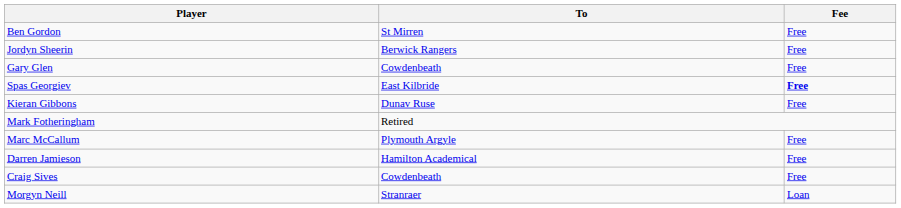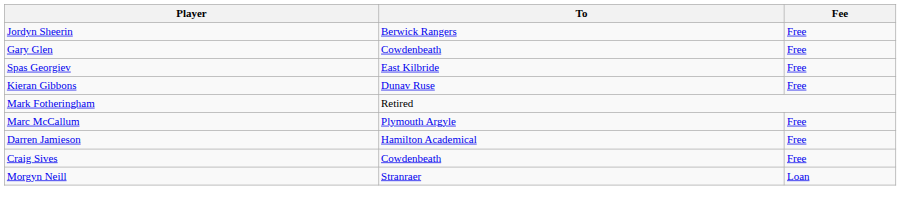 <table class="wikitable" style="text-align:center; font-size:95%;width:98%; text-align:left">
 <tr>
 <th>Player</th>
 <th>To</th>
 <th>Fee</th>
-</tr>
-<tr>
-<td> <a href='#'>Ben Gordon</a></td>
-<td> <a href='#'>St Mirren</a></td>
-<td><a href='#'>Free</a></td>
 </tr>
 <tr>
 <td> <a href='#'>Jordyn Sheerin</a></td>
 <td> <a href='#'>Berwick Rangers</a></td>
 <td><a href='#'>Free</a></td>
 </tr>
 <tr>
 <td> <a href='#'>Gary Glen</a></td>
 <td> <a href='#'>Cowdenbeath</a></td>
 <td><a href='#'>Free</a></td>
 </tr>
 <tr>
 <td> <a href='#'>Spas Georgiev</a></td>
 <td> <a href='#'>East Kilbride</a></td>
-<td><strong><a href='#'>Free</a></strong></td>
+<td><a href='#'>Free</a></td>
 </tr>
 <tr>
 <td> <a href='#'>Kieran Gibbons</a></td>
 <td> <a href='#'>Dunav Ruse</a></td>
 <td><a href='#'>Free</a></td>
 </tr>
 <tr>
 <td> <a href='#'>Mark Fotheringham</a></td>
 <td colspan=2>Retired</td>
 </tr>
 <tr>
 <td> <a href='#'>Marc McCallum</a></td>
 <td> <a href='#'>Plymouth Argyle</a></td>
 <td><a href='#'>Free</a></td>
 </tr>
 <tr>
 <td> <a href='#'>Darren Jamieson</a></td>
 <td> <a href='#'>Hamilton Academical</a></td>
 <td><a href='#'>Free</a></td>
 </tr>
 <tr>
 <td> <a href='#'>Craig Sives</a></td>
 <td> <a href='#'>Cowdenbeath</a></td>
 <td><a href='#'>Free</a></td>
 </tr>
 <tr>
 <td> <a href='#'>Morgyn Neill</a></td>
 <td> <a href='#'>Stranraer</a></td>
 <td><a href='#'>Loan</a></td>
 </tr>
 </table>
